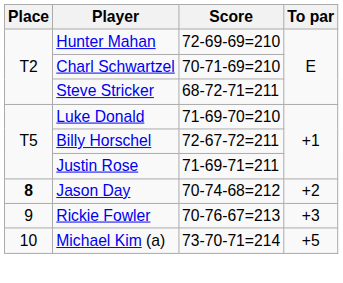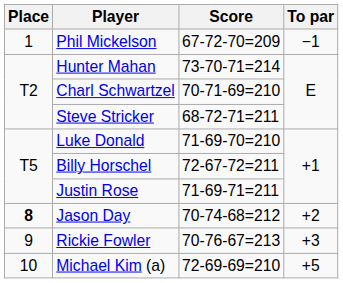 <table class="wikitable">
 <tr>
 <th>Place</th>
 <th>Player</th>
 <th>Score</th>
 <th>To par</th>
 </tr>
 <tr>
+<td align=center>1</td>
+<td> <a href='#'>Phil Mickelson</a></td>
+<td>67-72-70=209</td>
+<td align=center>−1</td>
+</tr>
+<tr>
 <td align=center rowspan=3>T2</td>
 <td> <a href='#'>Hunter Mahan</a></td>
-<td>72-69-69=210</td>
+<td>73-70-71=214</td>
 <td align=center rowspan=3>E</td>
 </tr>
 <tr>
 <td> <a href='#'>Charl Schwartzel</a></td>
 <td>70-71-69=210</td>
 </tr>
 <tr>
 <td> <a href='#'>Steve Stricker</a></td>
 <td>68-72-71=211</td>
 </tr>
 <tr>
 <td align=center rowspan=3>T5</td>
 <td> <a href='#'>Luke Donald</a></td>
 <td>71-69-70=210</td>
 <td align=center rowspan=3>+1</td>
 </tr>
 <tr>
 <td> <a href='#'>Billy Horschel</a></td>
 <td>72-67-72=211</td>
 </tr>
 <tr>
 <td> <a href='#'>Justin Rose</a></td>
 <td>71-69-71=211</td>
 </tr>
 <tr>
 <td align=center><strong>8</strong></td>
 <td> <a href='#'>Jason Day</a></td>
 <td>70-74-68=212</td>
 <td align=center>+2</td>
 </tr>
 <tr>
 <td align=center>9</td>
 <td> <a href='#'>Rickie Fowler</a></td>
 <td>70-76-67=213</td>
 <td align=center>+3</td>
 </tr>
 <tr>
 <td align=center>10</td>
 <td> <a href='#'>Michael Kim</a> (a)</td>
-<td>73-70-71=214</td>
+<td>72-69-69=210</td>
 <td align=center>+5</td>
 </tr>
 </table>
